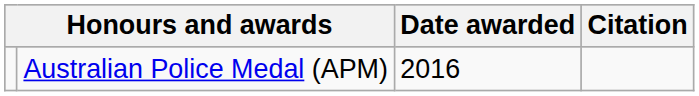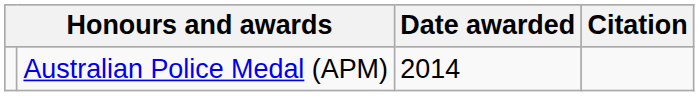 <table class="wikitable">
 <tr>
 <th colspan=2>Honours and awards</th>
 <th>Date awarded</th>
 <th>Citation</th>
 </tr>
 <tr>
 <td></td>
 <td><a href='#'>Australian Police Medal</a> (APM)</td>
-<td>2016</td>
+<td>2014</td>
 <td></td>
 </tr>
 </table>
